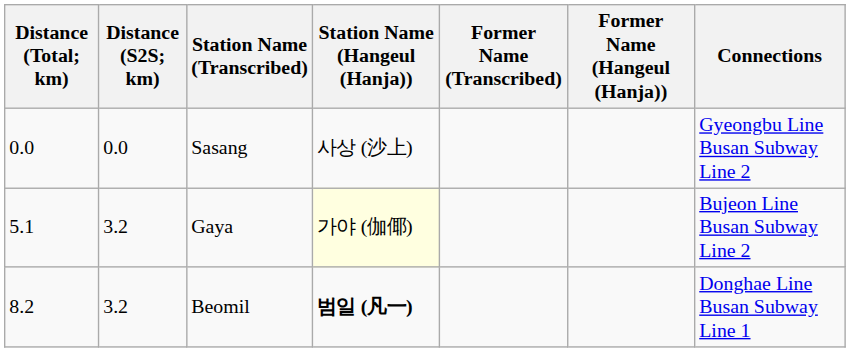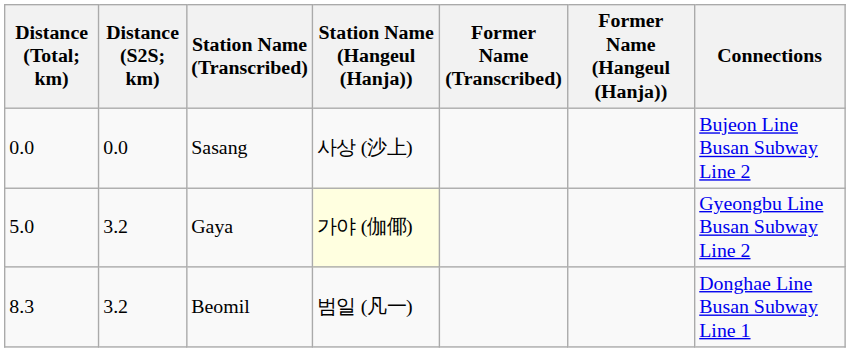 <table class="wikitable" style="font-size:90%;">
 <tr>
 <th>Distance<br>(Total; km)</th>
 <th>Distance<br>(S2S; km)</th>
 <th>Station Name<br>(Transcribed)</th>
 <th>Station Name<br>(Hangeul (Hanja))</th>
 <th>Former Name<br>(Transcribed)</th>
 <th>Former Name<br>(Hangeul (Hanja))</th>
 <th>Connections</th>
 </tr>
 <tr>
 <td>0.0</td>
 <td>0.0</td>
 <td>Sasang</td>
 <td>사상 (沙上)</td>
 <td></td>
 <td></td>
-<td><a href='#'>Gyeongbu Line</a><br> <a href='#'>Busan Subway Line 2</a></td>
+<td><a href='#'>Bujeon Line</a><br> <a href='#'>Busan Subway Line 2</a></td>
 </tr>
 <tr>
-<td>5.1</td>
+<td>5.0</td>
 <td>3.2</td>
 <td>Gaya</td>
 <td style="background: lightyellow;">가야 (伽倻)</td>
 <td></td>
 <td></td>
-<td><a href='#'>Bujeon Line</a><br> <a href='#'>Busan Subway Line 2</a></td>
+<td><a href='#'>Gyeongbu Line</a><br> <a href='#'>Busan Subway Line 2</a></td>
 </tr>
 <tr>
-<td>8.2</td>
+<td>8.3</td>
 <td>3.2</td>
 <td>Beomil</td>
-<td><strong>범일 (凡一)</strong></td>
+<td>범일 (凡一)</td>
 <td></td>
 <td></td>
 <td><a href='#'>Donghae Line</a><br> <a href='#'>Busan Subway Line 1</a></td>
 </tr>
 </table>
